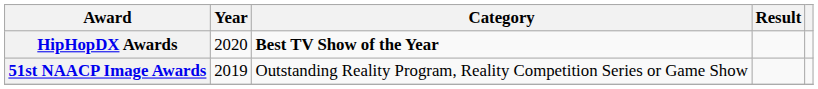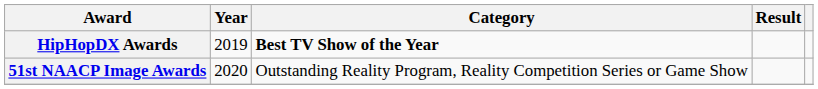 <table class="wikitable sortable plainrowheaders">
 <tr>
 <th scope="col">Award</th>
 <th scope="col">Year</th>
 <th scope="col">Category</th>
 <th scope="col">Result</th>
 <th scope="col" class="unsortable"></th>
 </tr>
 <tr>
 <th scope="row"><a href='#'>HipHopDX</a> Awards</th>
-<td>2020</td>
+<td>2019</td>
 <td><strong>Best TV Show of the Year</strong></td>
 <td></td>
 <td style="text-align:center;"></td>
 </tr>
 <tr>
 <th scope="row"><a href='#'>51st NAACP Image Awards</a></th>
-<td>2019</td>
+<td>2020</td>
 <td>Outstanding Reality Program, Reality Competition Series or Game Show</td>
 <td></td>
 <td style="text-align:center;"></td>
 </tr>
 <tr>
 </tr>
 </table>
